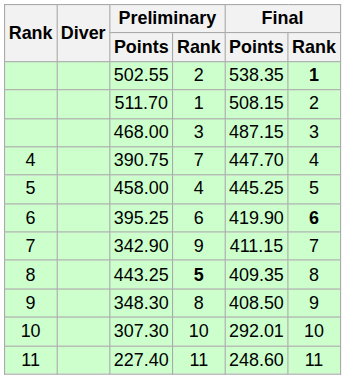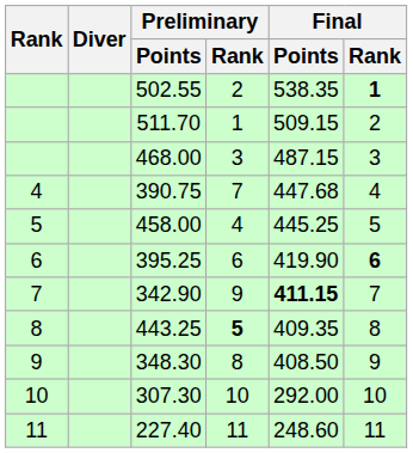 <table class="wikitable" style="text-align:center">
 <tr>
 <th rowspan="2">Rank</th>
 <th rowspan="2">Diver</th>
 <th colspan="2">Preliminary</th>
 <th colspan="2">Final</th>
 </tr>
 <tr>
 <th>Points</th>
 <th>Rank</th>
 <th>Points</th>
 <th>Rank</th>
 </tr>
 <tr bgcolor=ccffcc>
 <td></td>
 <td align=left></td>
 <td>502.55</td>
 <td>2</td>
 <td>538.35</td>
 <td><strong>1</strong></td>
 </tr>
 <tr bgcolor=ccffcc>
 <td></td>
 <td align=left></td>
 <td>511.70</td>
 <td>1</td>
-<td>508.15</td>
+<td>509.15</td>
 <td>2</td>
 </tr>
 <tr bgcolor=ccffcc>
 <td></td>
 <td align=left></td>
 <td>468.00</td>
 <td>3</td>
 <td>487.15</td>
 <td>3</td>
 </tr>
 <tr bgcolor=ccffcc>
 <td>4</td>
 <td align=left></td>
 <td>390.75</td>
 <td>7</td>
-<td>447.70</td>
+<td>447.68</td>
 <td>4</td>
 </tr>
 <tr bgcolor=ccffcc>
 <td>5</td>
 <td align=left></td>
 <td>458.00</td>
 <td>4</td>
 <td>445.25</td>
 <td>5</td>
 </tr>
 <tr bgcolor=ccffcc>
 <td>6</td>
 <td align=left></td>
 <td>395.25</td>
 <td>6</td>
 <td>419.90</td>
 <td><strong>6</strong></td>
 </tr>
 <tr bgcolor=ccffcc>
 <td>7</td>
 <td align=left></td>
 <td>342.90</td>
 <td>9</td>
-<td>411.15</td>
+<td><strong>411.15</strong></td>
 <td>7</td>
 </tr>
 <tr bgcolor=ccffcc>
 <td>8</td>
 <td align=left></td>
 <td>443.25</td>
 <td><strong>5</strong></td>
 <td>409.35</td>
 <td>8</td>
 </tr>
 <tr bgcolor=ccffcc>
 <td>9</td>
 <td align=left></td>
 <td>348.30</td>
 <td>8</td>
 <td>408.50</td>
 <td>9</td>
 </tr>
 <tr bgcolor=ccffcc>
 <td>10</td>
 <td align=left></td>
 <td>307.30</td>
 <td>10</td>
-<td>292.01</td>
+<td>292.00</td>
 <td>10</td>
 </tr>
 <tr bgcolor=ccffcc>
 <td>11</td>
 <td align=left></td>
 <td>227.40</td>
 <td>11</td>
 <td>248.60</td>
 <td>11</td>
 </tr>
 </table>
